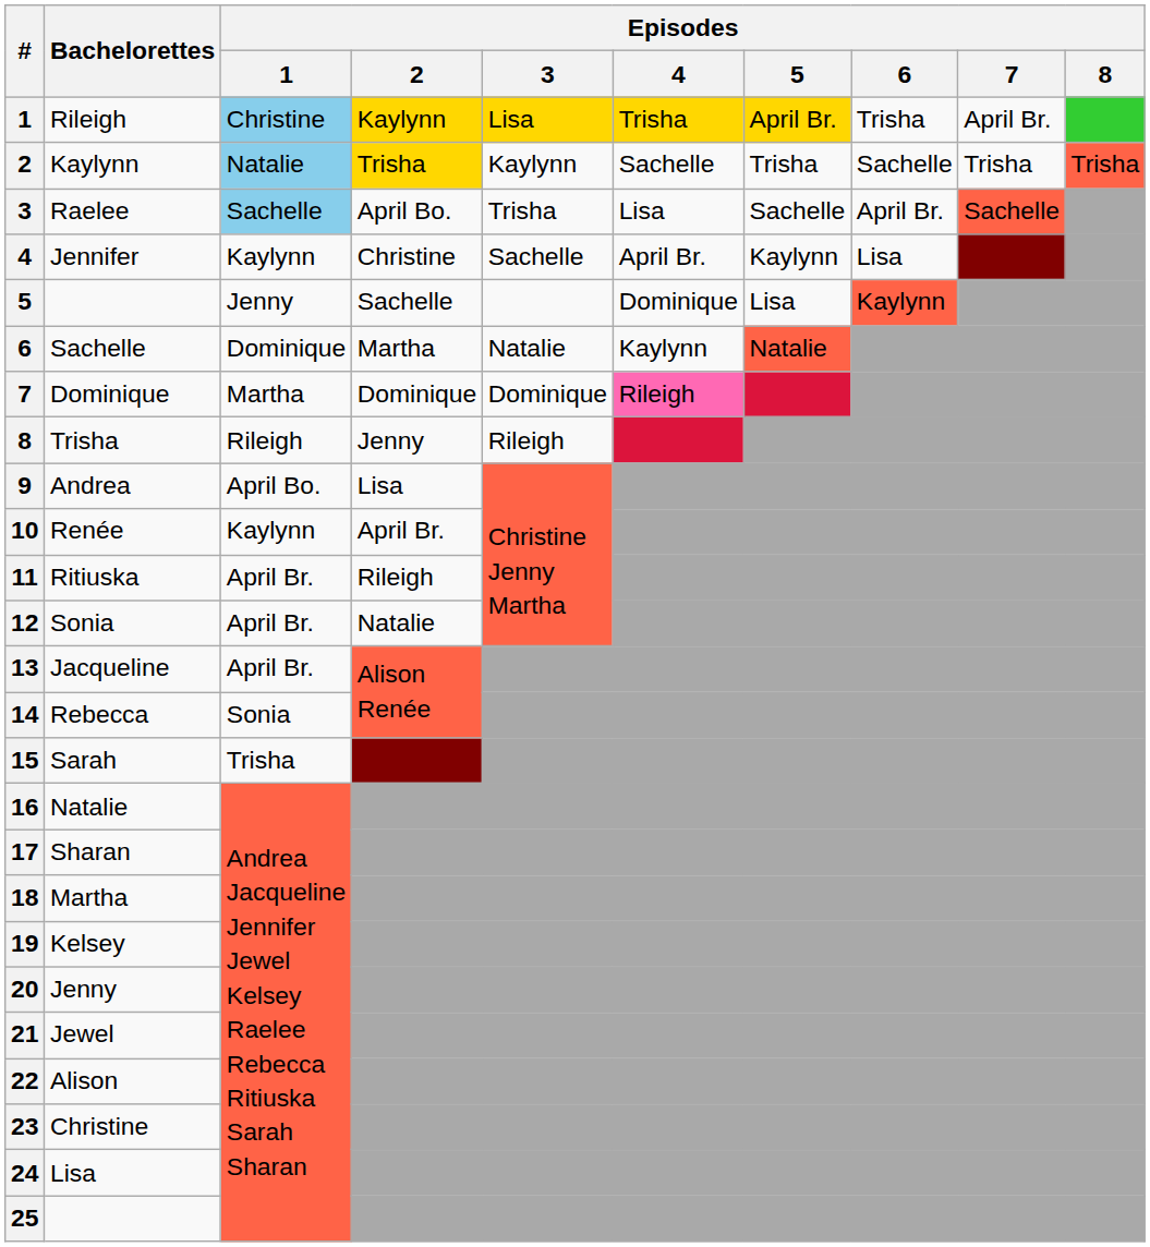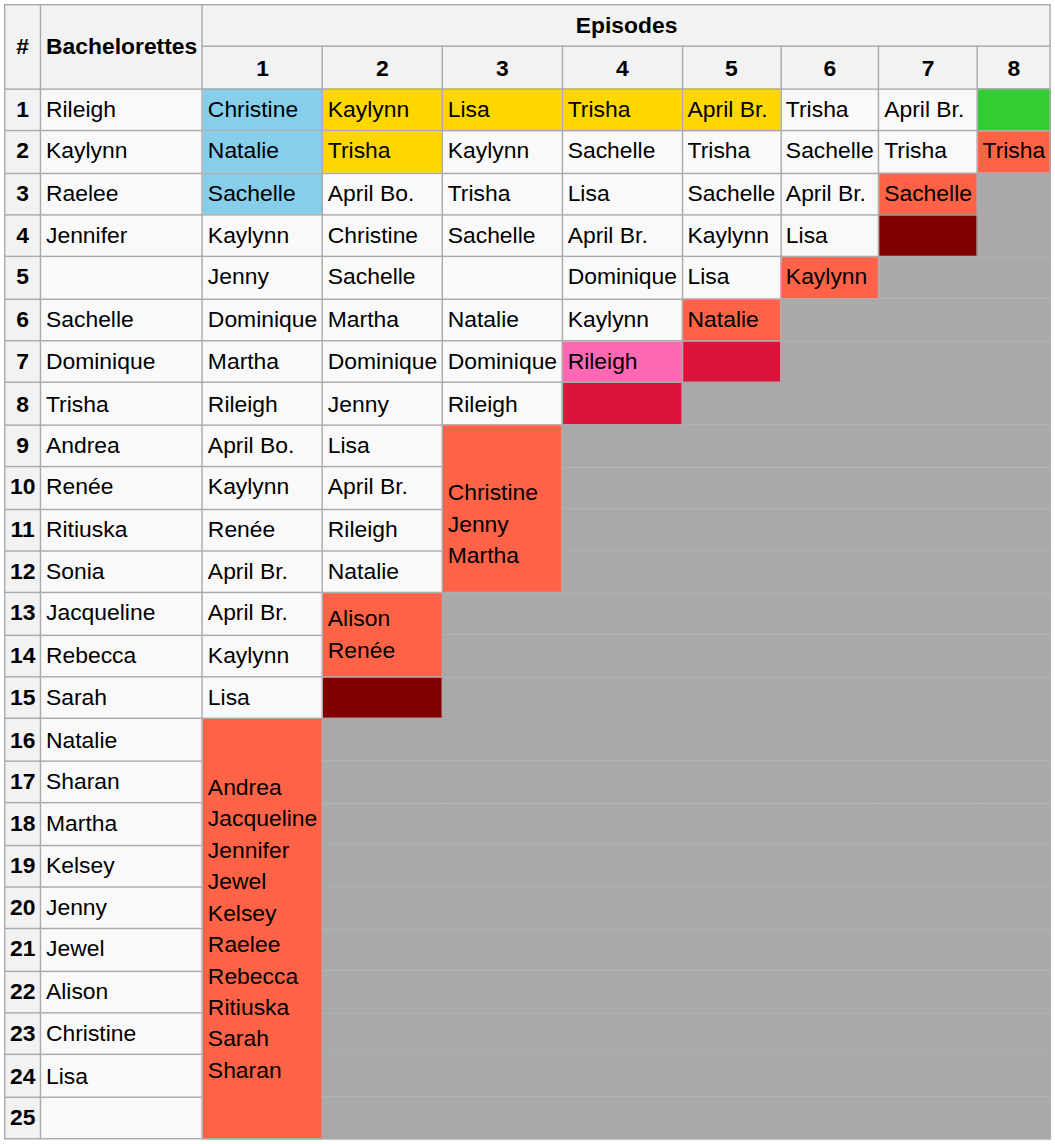 <table class="wikitable" style="line-height:22px" style="text-align:center">
 <tr>
 <th rowspan=2>#</th>
 <th rowspan=2>Bachelorettes</th>
 <th colspan=8>Episodes</th>
 </tr>
 <tr>
 <th>1</th>
 <th>2</th>
 <th>3</th>
 <th>4</th>
 <th>5</th>
 <th>6</th>
 <th>7</th>
 <th>8</th>
 </tr>
 <tr>
 <th>1</th>
 <td>Rileigh</td>
 <td bgcolor="skyblue">Christine</td>
 <td bgcolor="gold">Kaylynn</td>
 <td bgcolor="gold">Lisa</td>
 <td bgcolor="gold">Trisha</td>
 <td bgcolor="gold">April Br.</td>
 <td>Trisha</td>
 <td>April Br.</td>
 <td bgcolor="limegreen"></td>
 </tr>
 <tr>
 <th>2</th>
 <td>Kaylynn</td>
 <td bgcolor="skyblue">Natalie</td>
 <td bgcolor="gold">Trisha</td>
 <td>Kaylynn</td>
 <td>Sachelle</td>
 <td>Trisha</td>
 <td>Sachelle</td>
 <td>Trisha</td>
 <td bgcolor="tomato">Trisha</td>
 </tr>
 <tr>
 <th>3</th>
 <td>Raelee</td>
 <td bgcolor="skyblue">Sachelle</td>
 <td>April Bo.</td>
 <td>Trisha</td>
 <td>Lisa</td>
 <td>Sachelle</td>
 <td>April Br.</td>
 <td bgcolor="tomato">Sachelle</td>
 <td bgcolor="A9A9A9" colspan=1></td>
 </tr>
 <tr>
 <th>4</th>
 <td>Jennifer</td>
 <td>Kaylynn</td>
 <td>Christine</td>
 <td>Sachelle</td>
 <td>April Br.</td>
 <td>Kaylynn</td>
 <td>Lisa</td>
 <td bgcolor="maroon"></td>
 <td bgcolor="A9A9A9" colspan=1></td>
 </tr>
 <tr>
 <th>5</th>
 <td></td>
 <td>Jenny</td>
 <td>Sachelle</td>
 <td></td>
 <td>Dominique</td>
 <td>Lisa</td>
 <td bgcolor="tomato">Kaylynn</td>
 <td bgcolor="A9A9A9" colspan=2></td>
 </tr>
 <tr>
 <th>6</th>
 <td>Sachelle</td>
 <td>Dominique</td>
 <td>Martha</td>
 <td>Natalie</td>
 <td>Kaylynn</td>
 <td bgcolor="tomato">Natalie</td>
 <td bgcolor="A9A9A9" colspan=3></td>
 </tr>
 <tr>
 <th>7</th>
 <td>Dominique</td>
 <td>Martha</td>
 <td>Dominique</td>
 <td>Dominique</td>
 <td bgcolor="hotpink">Rileigh</td>
 <td bgcolor="crimson"></td>
 <td bgcolor="A9A9A9" colspan=3></td>
 </tr>
 <tr>
 <th>8</th>
 <td>Trisha</td>
 <td>Rileigh</td>
 <td>Jenny</td>
 <td>Rileigh</td>
 <td bgcolor="crimson"></td>
 <td bgcolor="A9A9A9" colspan=4></td>
 </tr>
 <tr>
 <th>9</th>
 <td>Andrea</td>
 <td>April Bo.</td>
 <td>Lisa</td>
 <td rowspan="4" bgcolor="tomato"><br>Christine<br>Jenny<br>Martha</td>
 <td bgcolor="A9A9A9" colspan=5></td>
 </tr>
 <tr>
 <th>10</th>
 <td>Renée</td>
 <td>Kaylynn</td>
 <td>April Br.</td>
 <td bgcolor="A9A9A9" colspan=5></td>
 </tr>
 <tr>
 <th>11</th>
 <td>Ritiuska</td>
-<td>April Br.</td>
+<td>Renée</td>
 <td>Rileigh</td>
 <td bgcolor="A9A9A9" colspan=5></td>
 </tr>
 <tr>
 <th>12</th>
 <td>Sonia</td>
 <td>April Br.</td>
 <td>Natalie</td>
 <td bgcolor="A9A9A9" colspan=5></td>
 </tr>
 <tr>
 <th>13</th>
 <td>Jacqueline</td>
 <td>April Br.</td>
 <td rowspan="2" bgcolor="tomato">Alison<br>Renée</td>
 <td bgcolor="A9A9A9" colspan=6></td>
 </tr>
 <tr>
 <th>14</th>
 <td>Rebecca</td>
-<td>Sonia</td>
+<td>Kaylynn</td>
 <td bgcolor="A9A9A9" colspan=6></td>
 </tr>
 <tr>
 <th>15</th>
 <td>Sarah</td>
-<td>Trisha</td>
+<td>Lisa</td>
 <td bgcolor="maroon"></td>
 <td bgcolor="A9A9A9" colspan=6></td>
 </tr>
 <tr>
 <th>16</th>
 <td>Natalie</td>
 <td rowspan="10" bgcolor="tomato">Andrea<br>Jacqueline<br>Jennifer<br>Jewel<br>Kelsey<br>Raelee<br>Rebecca<br>Ritiuska<br>Sarah<br>Sharan</td>
 <td bgcolor="A9A9A9" colspan=7></td>
 </tr>
 <tr>
 <th>17</th>
 <td>Sharan</td>
 <td bgcolor="A9A9A9" colspan=7></td>
 </tr>
 <tr>
 <th>18</th>
 <td>Martha</td>
 <td bgcolor="A9A9A9" colspan=7></td>
 </tr>
 <tr>
 <th>19</th>
 <td>Kelsey</td>
 <td bgcolor="A9A9A9" colspan=7></td>
 </tr>
 <tr>
 <th>20</th>
 <td>Jenny</td>
 <td bgcolor="A9A9A9" colspan=7></td>
 </tr>
 <tr>
 <th>21</th>
 <td>Jewel</td>
 <td bgcolor="A9A9A9" colspan=7></td>
 </tr>
 <tr>
 <th>22</th>
 <td>Alison</td>
 <td bgcolor="A9A9A9" colspan=7></td>
 </tr>
 <tr>
 <th>23</th>
 <td>Christine</td>
 <td bgcolor="A9A9A9" colspan=7></td>
 </tr>
 <tr>
 <th>24</th>
 <td>Lisa</td>
 <td bgcolor="A9A9A9" colspan=7></td>
 </tr>
 <tr>
 <th>25</th>
 <td></td>
 <td bgcolor="A9A9A9" colspan=7></td>
 </tr>
 </table>
